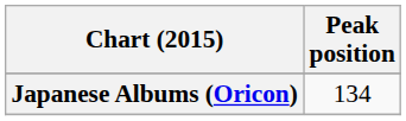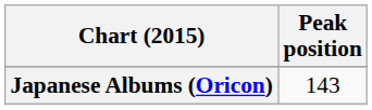 <table class="wikitable plainrowheaders sortable" style="text-align:center;">
 <tr>
 <th>Chart (2015)</th>
 <th>Peak<br>position</th>
 </tr>
 <tr>
 </tr>
 <tr>
 </tr>
 <tr>
 </tr>
 <tr>
 </tr>
 <tr>
 </tr>
 <tr>
 </tr>
 <tr>
 </tr>
 <tr>
 </tr>
 <tr>
 </tr>
 <tr>
 </tr>
 <tr>
 <th scope="row">Japanese Albums (<a href='#'>Oricon</a>)</th>
-<td>134</td>
+<td>143</td>
 </tr>
 <tr>
 </tr>
 <tr>
 </tr>
 <tr>
 </tr>
 <tr>
 </tr>
 <tr>
 </tr>
 <tr>
 </tr>
 </table>
